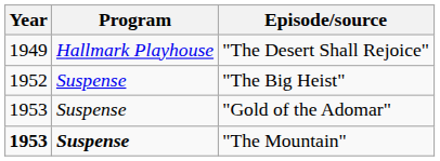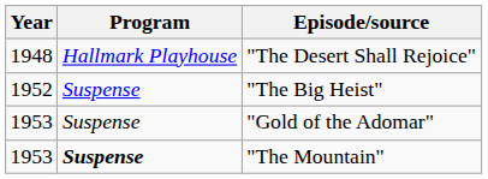 <table class="wikitable">
 <tr>
 <th>Year</th>
 <th>Program</th>
 <th>Episode/source</th>
 </tr>
 <tr>
-<td>1949</td>
+<td>1948</td>
 <td><em><a href='#'>Hallmark Playhouse</a></em></td>
 <td>"The Desert Shall Rejoice"</td>
 </tr>
 <tr>
 <td>1952</td>
 <td><em><a href='#'>Suspense</a></em></td>
 <td>"The Big Heist"</td>
 </tr>
 <tr>
 <td>1953</td>
 <td><em>Suspense</em></td>
 <td>"Gold of the Adomar"</td>
 </tr>
 <tr>
-<td><strong>1953</strong></td>
+<td>1953</td>
 <td><strong><em>Suspense</em></strong></td>
 <td>"The Mountain"</td>
 </tr>
 </table>
